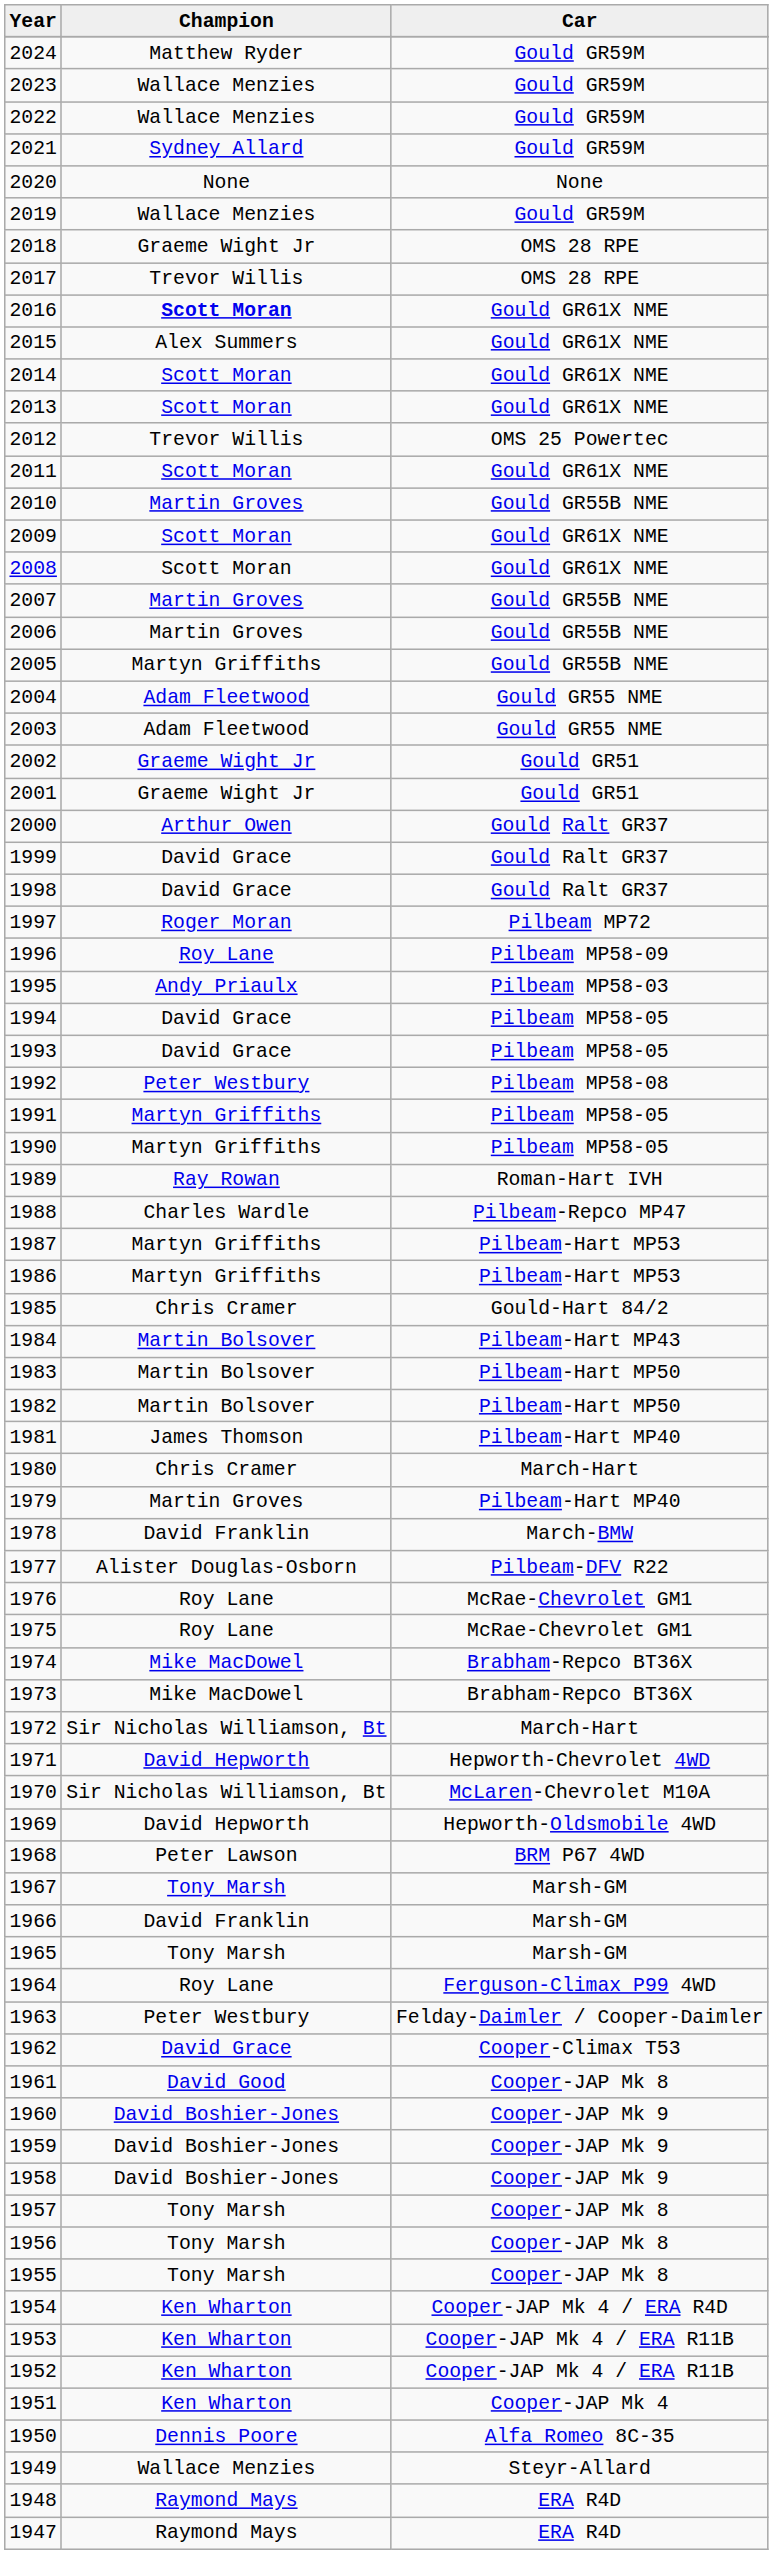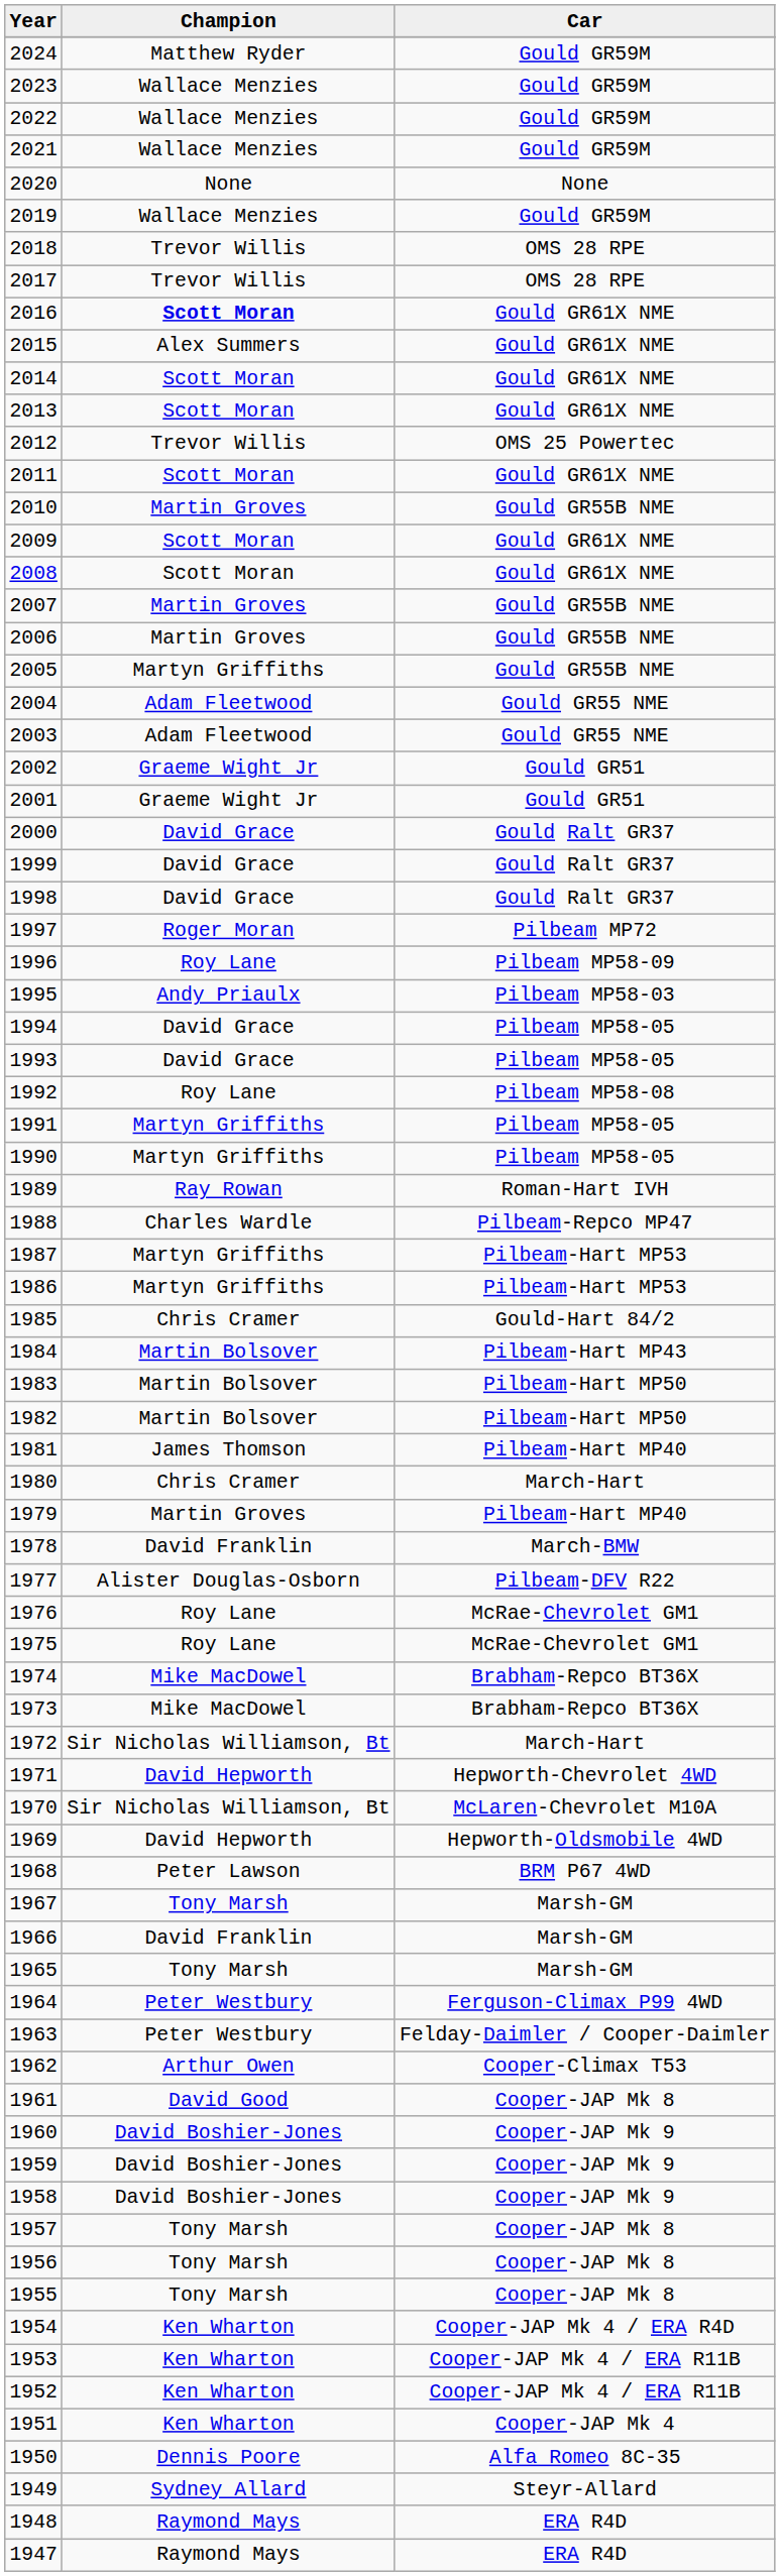 <table class="wikitable sortable">
 <tr ---->
 <th style="background:#efefef;">Year</th>
 <th style="background:#efefef;">Champion</th>
 <th style="background:#efefef;">Car</th>
 </tr>
 <tr>
 </tr>
 <tr ---- align="center">
 <td>2024</td>
 <td>Matthew Ryder</td>
 <td><a href='#'>Gould</a> GR59M</td>
 </tr>
 <tr ---- align="center">
 <td>2023</td>
 <td>Wallace Menzies</td>
 <td><a href='#'>Gould</a> GR59M</td>
 </tr>
 <tr ---- align="center">
 <td>2022</td>
 <td>Wallace Menzies</td>
 <td><a href='#'>Gould</a> GR59M</td>
 </tr>
 <tr ---- align="center">
 <td>2021</td>
-<td><a href='#'>Sydney Allard</a></td>
+<td>Wallace Menzies</td>
 <td><a href='#'>Gould</a> GR59M</td>
 </tr>
 <tr ---- align="center">
 <td>2020</td>
 <td>None</td>
 <td>None</td>
 </tr>
 <tr ---- align="center">
 <td>2019</td>
 <td>Wallace Menzies</td>
 <td><a href='#'>Gould</a> GR59M</td>
 </tr>
 <tr ---- align="center">
 <td>2018</td>
-<td>Graeme Wight Jr</td>
+<td>Trevor Willis</td>
 <td>OMS 28 RPE</td>
 </tr>
 <tr ---- align="center">
 <td>2017</td>
 <td>Trevor Willis</td>
 <td>OMS 28 RPE</td>
 </tr>
 <tr ---- align="center">
 <td>2016</td>
 <td><strong><a href='#'>Scott Moran</a></strong></td>
 <td><a href='#'>Gould</a> GR61X NME</td>
 </tr>
 <tr ---- align="center">
 <td>2015</td>
 <td>Alex Summers</td>
 <td><a href='#'>Gould</a> GR61X NME</td>
 </tr>
 <tr ---- align="center">
 <td>2014</td>
 <td><a href='#'>Scott Moran</a></td>
 <td><a href='#'>Gould</a> GR61X NME</td>
 </tr>
 <tr ---- align="center">
 <td>2013</td>
 <td><a href='#'>Scott Moran</a></td>
 <td><a href='#'>Gould</a> GR61X NME</td>
 </tr>
 <tr ---- align="center">
 <td>2012</td>
 <td>Trevor Willis</td>
 <td>OMS 25 Powertec</td>
 </tr>
 <tr ---- align="center">
 <td>2011</td>
 <td><a href='#'>Scott Moran</a></td>
 <td><a href='#'>Gould</a> GR61X NME</td>
 </tr>
 <tr ---- align="center">
 <td>2010</td>
 <td><a href='#'>Martin Groves</a></td>
 <td><a href='#'>Gould</a> GR55B NME</td>
 </tr>
 <tr ---- align="center">
 <td>2009</td>
 <td><a href='#'>Scott Moran</a></td>
 <td><a href='#'>Gould</a> GR61X NME</td>
 </tr>
 <tr ---- align="center">
 <td><a href='#'>2008</a></td>
 <td>Scott Moran</td>
 <td><a href='#'>Gould</a> GR61X NME</td>
 </tr>
 <tr ---- align="center">
 <td>2007</td>
 <td><a href='#'>Martin Groves</a></td>
 <td><a href='#'>Gould</a> GR55B NME</td>
 </tr>
 <tr ---- align="center">
 <td>2006</td>
 <td>Martin Groves</td>
 <td><a href='#'>Gould</a> GR55B NME</td>
 </tr>
 <tr ---- align="center">
 <td>2005</td>
 <td>Martyn Griffiths</td>
 <td><a href='#'>Gould</a> GR55B NME</td>
 </tr>
 <tr ---- align="center">
 <td>2004</td>
 <td><a href='#'>Adam Fleetwood</a></td>
 <td><a href='#'>Gould</a> GR55 NME</td>
 </tr>
 <tr ---- align="center">
 <td>2003</td>
 <td>Adam Fleetwood</td>
 <td><a href='#'>Gould</a> GR55 NME</td>
 </tr>
 <tr ---- align="center">
 <td>2002</td>
 <td><a href='#'>Graeme Wight Jr</a></td>
 <td><a href='#'>Gould</a> GR51</td>
 </tr>
 <tr ---- align="center">
 <td>2001</td>
 <td>Graeme Wight Jr</td>
 <td><a href='#'>Gould</a> GR51</td>
 </tr>
 <tr ---- align="center">
 <td>2000</td>
-<td><a href='#'>Arthur Owen</a></td>
+<td><a href='#'>David Grace</a></td>
 <td><a href='#'>Gould</a> <a href='#'>Ralt</a> GR37</td>
 </tr>
 <tr ---- align="center">
 <td>1999</td>
 <td>David Grace</td>
 <td><a href='#'>Gould</a> Ralt GR37</td>
 </tr>
 <tr ---- align="center">
 <td>1998</td>
 <td>David Grace</td>
 <td><a href='#'>Gould</a> Ralt GR37</td>
 </tr>
 <tr ---- align="center">
 <td>1997</td>
 <td><a href='#'>Roger Moran</a></td>
 <td><a href='#'>Pilbeam</a> MP72</td>
 </tr>
 <tr ---- align="center">
 <td>1996</td>
 <td><a href='#'>Roy Lane</a></td>
 <td><a href='#'>Pilbeam</a> MP58-09</td>
 </tr>
 <tr ---- align="center">
 <td>1995</td>
 <td><a href='#'>Andy Priaulx</a></td>
 <td><a href='#'>Pilbeam</a> MP58-03</td>
 </tr>
 <tr ---- align="center">
 <td>1994</td>
 <td>David Grace</td>
 <td><a href='#'>Pilbeam</a> MP58-05</td>
 </tr>
 <tr ---- align="center">
 <td>1993</td>
 <td>David Grace</td>
 <td><a href='#'>Pilbeam</a> MP58-05</td>
 </tr>
 <tr ---- align="center">
 <td>1992</td>
-<td><a href='#'>Peter Westbury</a></td>
+<td>Roy Lane</td>
 <td><a href='#'>Pilbeam</a> MP58-08</td>
 </tr>
 <tr ---- align="center">
 <td>1991</td>
 <td><a href='#'>Martyn Griffiths</a></td>
 <td><a href='#'>Pilbeam</a> MP58-05</td>
 </tr>
 <tr ---- align="center">
 <td>1990</td>
 <td>Martyn Griffiths</td>
 <td><a href='#'>Pilbeam</a> MP58-05</td>
 </tr>
 <tr ---- align="center">
 <td>1989</td>
 <td><a href='#'>Ray Rowan</a></td>
 <td>Roman-Hart IVH</td>
 </tr>
 <tr ---- align="center">
 <td>1988</td>
 <td>Charles Wardle</td>
 <td><a href='#'>Pilbeam</a>-Repco MP47</td>
 </tr>
 <tr ---- align="center">
 <td>1987</td>
 <td>Martyn Griffiths</td>
 <td><a href='#'>Pilbeam</a>-Hart MP53</td>
 </tr>
 <tr ---- align="center">
 <td>1986</td>
 <td>Martyn Griffiths</td>
 <td><a href='#'>Pilbeam</a>-Hart MP53</td>
 </tr>
 <tr ---- align="center">
 <td>1985</td>
 <td>Chris Cramer</td>
 <td>Gould-Hart 84/2</td>
 </tr>
 <tr ---- align="center">
 <td>1984</td>
 <td><a href='#'>Martin Bolsover</a></td>
 <td><a href='#'>Pilbeam</a>-Hart MP43</td>
 </tr>
 <tr ---- align="center">
 <td>1983</td>
 <td>Martin Bolsover</td>
 <td><a href='#'>Pilbeam</a>-Hart MP50</td>
 </tr>
 <tr ---- align="center">
 <td>1982</td>
 <td>Martin Bolsover</td>
 <td><a href='#'>Pilbeam</a>-Hart MP50</td>
 </tr>
 <tr ---- align="center">
 <td>1981</td>
 <td>James Thomson</td>
 <td><a href='#'>Pilbeam</a>-Hart MP40</td>
 </tr>
 <tr ---- align="center">
 <td>1980</td>
 <td>Chris Cramer</td>
 <td>March-Hart</td>
 </tr>
 <tr ---- align="center">
 <td>1979</td>
 <td>Martin Groves</td>
 <td><a href='#'>Pilbeam</a>-Hart MP40</td>
 </tr>
 <tr ---- align="center">
 <td>1978</td>
 <td>David Franklin</td>
 <td>March-<a href='#'>BMW</a></td>
 </tr>
 <tr ---- align="center">
 <td>1977</td>
 <td>Alister Douglas-Osborn</td>
 <td><a href='#'>Pilbeam</a>-<a href='#'>DFV</a> R22</td>
 </tr>
 <tr ---- align="center">
 <td>1976</td>
 <td>Roy Lane</td>
 <td>McRae-<a href='#'>Chevrolet</a> GM1</td>
 </tr>
 <tr ---- align="center">
 <td>1975</td>
 <td>Roy Lane</td>
 <td>McRae-Chevrolet GM1</td>
 </tr>
 <tr ---- align="center">
 <td>1974</td>
 <td><a href='#'>Mike MacDowel</a></td>
 <td><a href='#'>Brabham</a>-Repco BT36X</td>
 </tr>
 <tr ---- align="center">
 <td>1973</td>
 <td>Mike MacDowel</td>
 <td>Brabham-Repco BT36X</td>
 </tr>
 <tr ---- align="center">
 <td>1972</td>
 <td>Sir Nicholas Williamson, <a href='#'>Bt</a></td>
 <td>March-Hart</td>
 </tr>
 <tr ---- align="center">
 <td>1971</td>
 <td><a href='#'>David Hepworth</a></td>
 <td>Hepworth-Chevrolet <a href='#'>4WD</a></td>
 </tr>
 <tr ---- align="center">
 <td>1970</td>
 <td>Sir Nicholas Williamson, Bt</td>
 <td><a href='#'>McLaren</a>-Chevrolet M10A</td>
 </tr>
 <tr ---- align="center">
 <td>1969</td>
 <td>David Hepworth</td>
 <td>Hepworth-<a href='#'>Oldsmobile</a> 4WD</td>
 </tr>
 <tr ---- align="center">
 <td>1968</td>
 <td>Peter Lawson</td>
 <td><a href='#'>BRM</a> P67 4WD</td>
 </tr>
 <tr ---- align="center">
 <td>1967</td>
 <td><a href='#'>Tony Marsh</a></td>
 <td>Marsh-GM</td>
 </tr>
 <tr ---- align="center">
 <td>1966</td>
 <td>David Franklin</td>
 <td>Marsh-GM</td>
 </tr>
 <tr ---- align="center">
 <td>1965</td>
 <td>Tony Marsh</td>
 <td>Marsh-GM</td>
 </tr>
 <tr ---- align="center">
 <td>1964</td>
-<td>Roy Lane</td>
+<td><a href='#'>Peter Westbury</a></td>
 <td><a href='#'>Ferguson-Climax P99</a> 4WD</td>
 </tr>
 <tr ---- align="center">
 <td>1963</td>
 <td>Peter Westbury</td>
 <td>Felday-<a href='#'>Daimler</a> / Cooper-Daimler</td>
 </tr>
 <tr ---- align="center">
 <td>1962</td>
-<td><a href='#'>David Grace</a></td>
+<td><a href='#'>Arthur Owen</a></td>
 <td><a href='#'>Cooper</a>-Climax T53</td>
 </tr>
 <tr ---- align="center">
 <td>1961</td>
 <td><a href='#'>David Good</a></td>
 <td><a href='#'>Cooper</a>-JAP Mk 8</td>
 </tr>
 <tr ---- align="center">
 <td>1960</td>
 <td><a href='#'>David Boshier-Jones</a></td>
 <td><a href='#'>Cooper</a>-JAP Mk 9</td>
 </tr>
 <tr ---- align="center">
 <td>1959</td>
 <td>David Boshier-Jones</td>
 <td><a href='#'>Cooper</a>-JAP Mk 9</td>
 </tr>
 <tr ---- align="center">
 <td>1958</td>
 <td>David Boshier-Jones</td>
 <td><a href='#'>Cooper</a>-JAP Mk 9</td>
 </tr>
 <tr ---- align="center">
 <td>1957</td>
 <td>Tony Marsh</td>
 <td><a href='#'>Cooper</a>-JAP Mk 8</td>
 </tr>
 <tr ---- align="center">
 <td>1956</td>
 <td>Tony Marsh</td>
 <td><a href='#'>Cooper</a>-JAP Mk 8</td>
 </tr>
 <tr ---- align="center">
 <td>1955</td>
 <td>Tony Marsh</td>
 <td><a href='#'>Cooper</a>-JAP Mk 8</td>
 </tr>
 <tr ---- align="center">
 <td>1954</td>
 <td><a href='#'>Ken Wharton</a></td>
 <td><a href='#'>Cooper</a>-JAP Mk 4 / <a href='#'>ERA</a> R4D</td>
 </tr>
 <tr ---- align="center">
 <td>1953</td>
 <td><a href='#'>Ken Wharton</a></td>
 <td><a href='#'>Cooper</a>-JAP Mk 4 / <a href='#'>ERA</a> R11B</td>
 </tr>
 <tr ---- align="center">
 <td>1952</td>
 <td><a href='#'>Ken Wharton</a></td>
 <td><a href='#'>Cooper</a>-JAP Mk 4 / <a href='#'>ERA</a> R11B</td>
 </tr>
 <tr ---- align="center">
 <td>1951</td>
 <td><a href='#'>Ken Wharton</a></td>
 <td><a href='#'>Cooper</a>-JAP Mk 4</td>
 </tr>
 <tr ---- align="center">
 <td>1950</td>
 <td><a href='#'>Dennis Poore</a></td>
 <td><a href='#'>Alfa Romeo</a> 8C-35</td>
 </tr>
 <tr ---- align="center">
 <td>1949</td>
-<td>Wallace Menzies</td>
+<td><a href='#'>Sydney Allard</a></td>
 <td>Steyr-Allard</td>
 </tr>
 <tr ---- align="center">
 <td>1948</td>
 <td><a href='#'>Raymond Mays</a></td>
 <td><a href='#'>ERA</a> R4D</td>
 </tr>
 <tr ---- align="center">
 <td>1947</td>
 <td>Raymond Mays</td>
 <td><a href='#'>ERA</a> R4D</td>
 </tr>
 </table>
